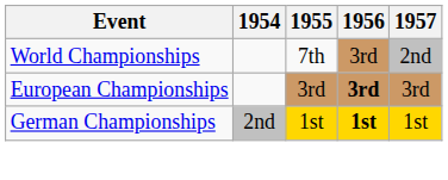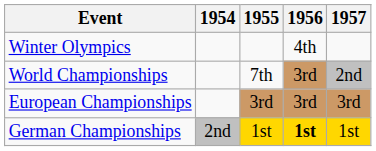 <table class="wikitable" style="text-align:center">
 <tr>
 <th>Event</th>
 <th>1954</th>
 <th>1955</th>
 <th>1956</th>
 <th>1957</th>
+</tr>
+<tr>
+<td align=left><a href='#'>Winter Olympics</a></td>
+<td></td>
+<td></td>
+<td>4th</td>
+<td></td>
 </tr>
 <tr>
 <td align=left><a href='#'>World Championships</a></td>
 <td></td>
 <td>7th</td>
 <td bgcolor=cc9966>3rd</td>
 <td bgcolor=silver>2nd</td>
 </tr>
 <tr>
 <td align=left><a href='#'>European Championships</a></td>
 <td></td>
 <td bgcolor=cc9966>3rd</td>
-<td bgcolor=cc9966><strong>3rd</strong></td>
+<td bgcolor=cc9966>3rd</td>
 <td bgcolor=cc9966>3rd</td>
 </tr>
 <tr>
 <td align=left><a href='#'>German Championships</a></td>
 <td bgcolor=silver>2nd</td>
 <td bgcolor=gold>1st</td>
 <td bgcolor=gold><strong>1st</strong></td>
 <td bgcolor=gold>1st</td>
 </tr>
 </table>
